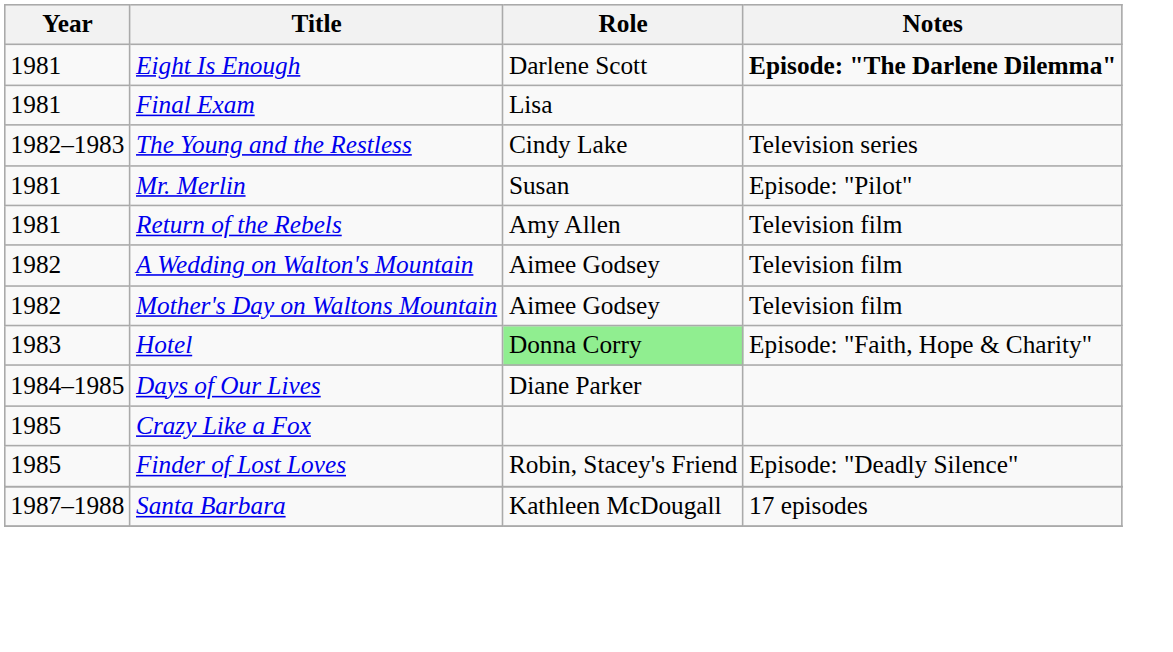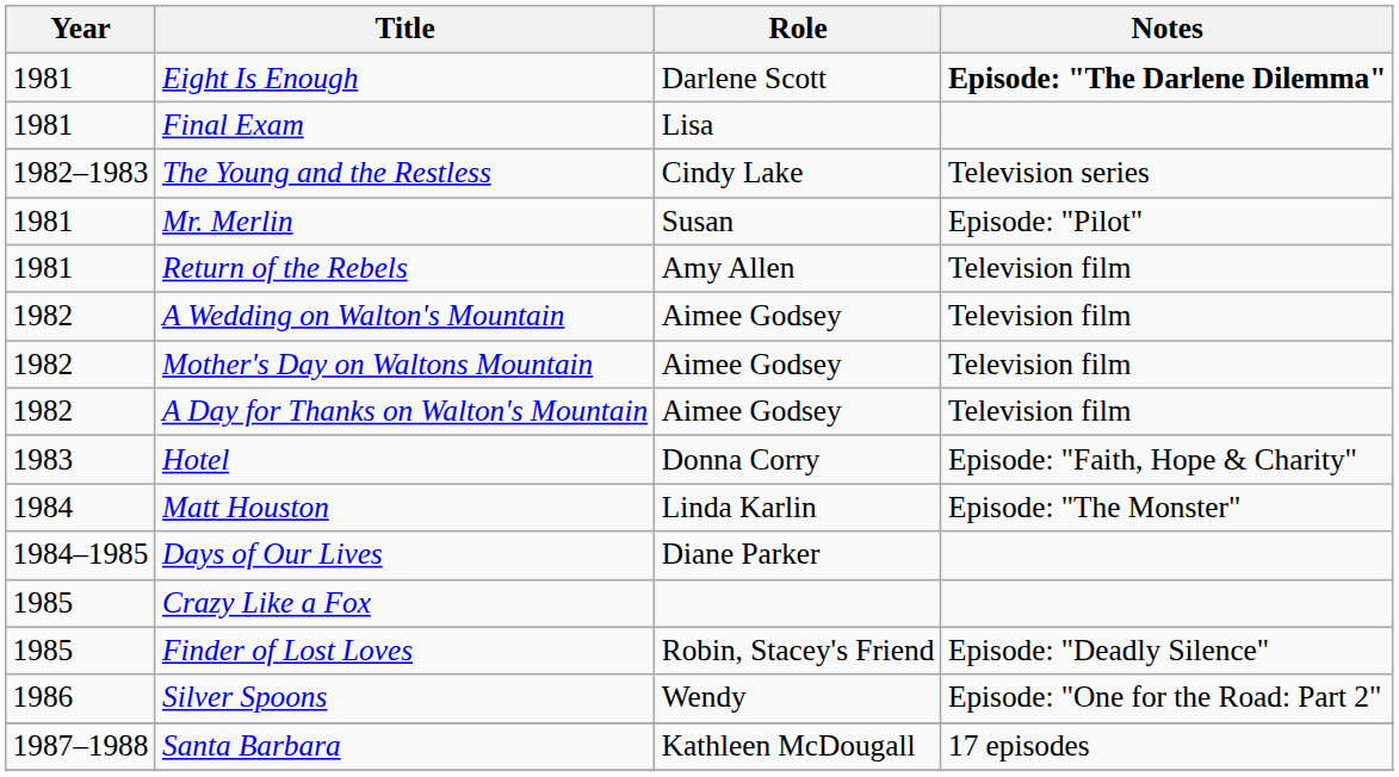 <table class="wikitable sortable">
 <tr>
 <th>Year</th>
 <th>Title</th>
 <th>Role</th>
 <th>Notes</th>
 </tr>
 <tr>
 <td>1981</td>
 <td><em><a href='#'>Eight Is Enough</a></em></td>
 <td>Darlene Scott</td>
 <td><strong>Episode: "The Darlene Dilemma"</strong></td>
 </tr>
 <tr>
 <td>1981</td>
 <td><em><a href='#'>Final Exam</a></em></td>
 <td>Lisa</td>
 <td></td>
 </tr>
 <tr>
 <td>1982–1983</td>
 <td><em><a href='#'>The Young and the Restless</a></em></td>
 <td>Cindy Lake</td>
 <td>Television series</td>
 </tr>
 <tr>
 <td>1981</td>
 <td><em><a href='#'>Mr. Merlin</a></em></td>
 <td>Susan</td>
 <td>Episode: "Pilot"</td>
 </tr>
 <tr>
 <td>1981</td>
 <td><em><a href='#'>Return of the Rebels</a></em></td>
 <td>Amy Allen</td>
 <td>Television film</td>
 </tr>
 <tr>
 <td>1982</td>
 <td><em><a href='#'>A Wedding on Walton's Mountain</a></em></td>
 <td>Aimee Godsey</td>
 <td>Television film</td>
 </tr>
 <tr>
 <td>1982</td>
 <td><em><a href='#'>Mother's Day on Waltons Mountain</a></em></td>
 <td>Aimee Godsey</td>
 <td>Television film</td>
 </tr>
 <tr>
+<td>1982</td>
+<td><em><a href='#'>A Day for Thanks on Walton's Mountain</a></em></td>
+<td>Aimee Godsey</td>
+<td>Television film</td>
+</tr>
+<tr>
 <td>1983</td>
 <td><em><a href='#'>Hotel</a></em></td>
-<td style="background: lightgreen;">Donna Corry</td>
+<td>Donna Corry</td>
 <td>Episode: "Faith, Hope & Charity"</td>
+</tr>
+<tr>
+<td>1984</td>
+<td><em><a href='#'>Matt Houston</a></em></td>
+<td>Linda Karlin</td>
+<td>Episode: "The Monster"</td>
 </tr>
 <tr>
 <td>1984–1985</td>
 <td><em><a href='#'>Days of Our Lives</a></em></td>
 <td>Diane Parker</td>
 <td></td>
 </tr>
 <tr>
 <td>1985</td>
 <td><em><a href='#'>Crazy Like a Fox</a></em></td>
 <td></td>
 <td></td>
 </tr>
 <tr>
 <td>1985</td>
 <td><em><a href='#'>Finder of Lost Loves</a></em></td>
 <td>Robin, Stacey's Friend</td>
 <td>Episode: "Deadly Silence"</td>
 </tr>
 <tr>
+<td>1986</td>
+<td><em><a href='#'>Silver Spoons</a></em></td>
+<td>Wendy</td>
+<td>Episode: "One for the Road: Part 2"</td>
+</tr>
+<tr>
 </tr>
 <tr>
 <td>1987–1988</td>
 <td><em><a href='#'>Santa Barbara</a></em></td>
 <td>Kathleen McDougall</td>
 <td>17 episodes</td>
 </tr>
 <tr>
 </tr>
 </table>
